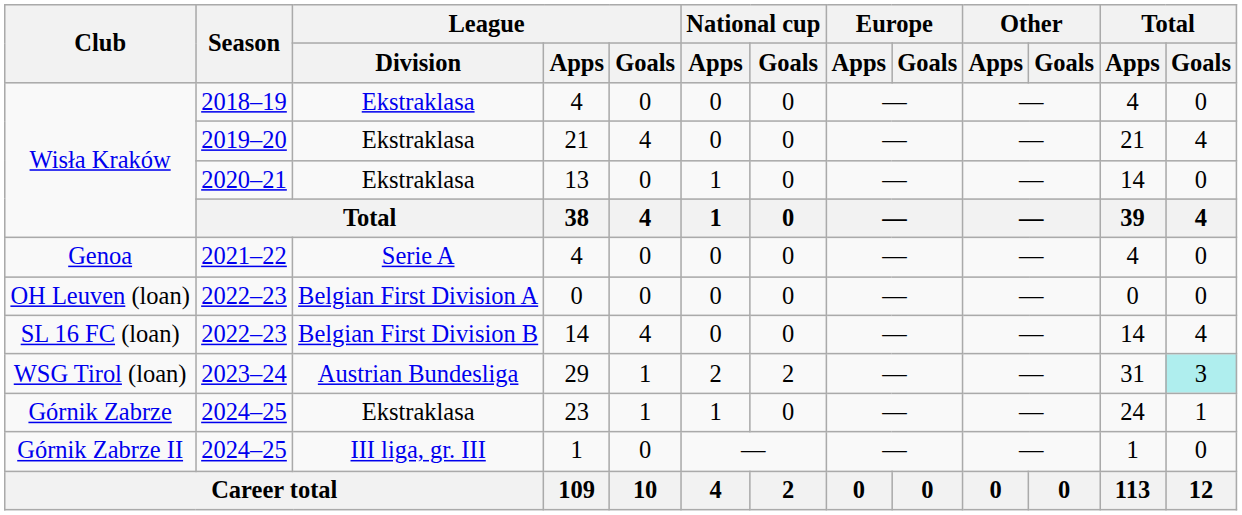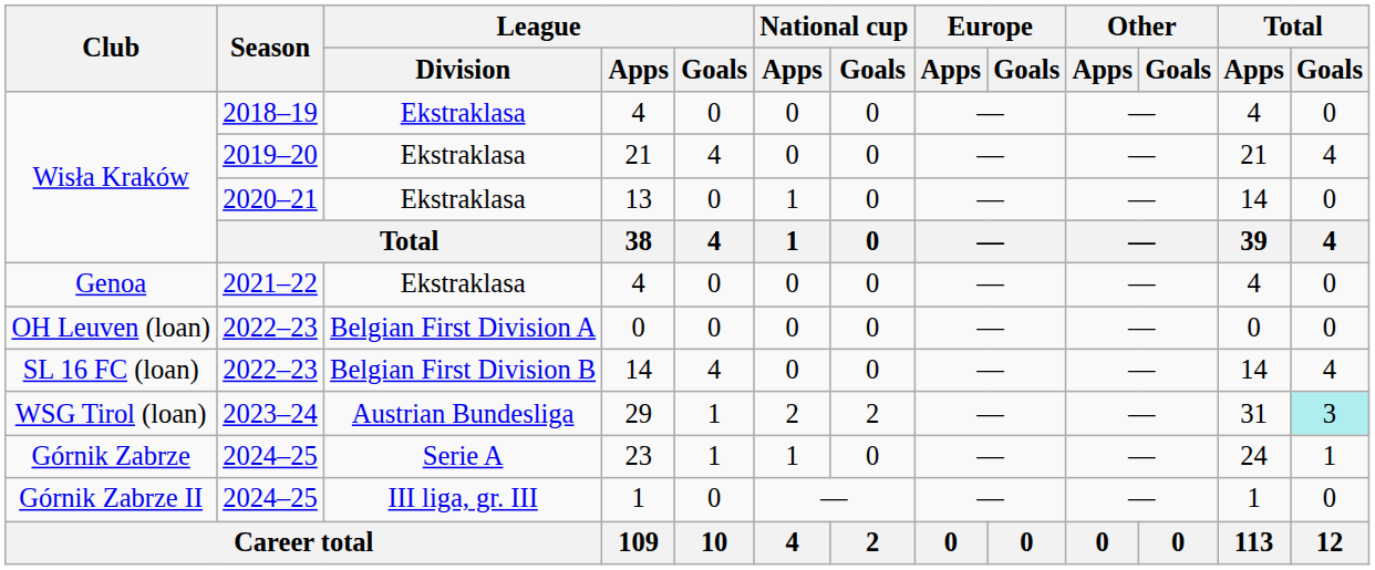 <table class="wikitable" style="text-align:center">
 <tr>
 <th rowspan="2">Club</th>
 <th rowspan="2">Season</th>
 <th colspan="3">League</th>
 <th colspan="2">National cup</th>
 <th colspan="2">Europe</th>
 <th colspan="2">Other</th>
 <th colspan="2">Total</th>
 </tr>
 <tr>
 <th>Division</th>
 <th>Apps</th>
 <th>Goals</th>
 <th>Apps</th>
 <th>Goals</th>
 <th>Apps</th>
 <th>Goals</th>
 <th>Apps</th>
 <th>Goals</th>
 <th>Apps</th>
 <th>Goals</th>
 </tr>
 <tr>
 <td rowspan="4"><a href='#'>Wisła Kraków</a></td>
 <td><a href='#'>2018–19</a></td>
 <td><a href='#'>Ekstraklasa</a></td>
 <td>4</td>
 <td>0</td>
 <td>0</td>
 <td>0</td>
 <td colspan="2">—</td>
 <td colspan="2">—</td>
 <td>4</td>
 <td>0</td>
 </tr>
 <tr>
 <td><a href='#'>2019–20</a></td>
 <td>Ekstraklasa</td>
 <td>21</td>
 <td>4</td>
 <td>0</td>
 <td>0</td>
 <td colspan="2">—</td>
 <td colspan="2">—</td>
 <td>21</td>
 <td>4</td>
 </tr>
 <tr>
 <td><a href='#'>2020–21</a></td>
 <td>Ekstraklasa</td>
 <td>13</td>
 <td>0</td>
 <td>1</td>
 <td>0</td>
 <td colspan="2">—</td>
 <td colspan="2">—</td>
 <td>14</td>
 <td>0</td>
 </tr>
 <tr>
 <th colspan="2">Total</th>
 <th>38</th>
 <th>4</th>
 <th>1</th>
 <th>0</th>
 <th colspan="2">—</th>
 <th colspan="2">—</th>
 <th>39</th>
 <th>4</th>
 </tr>
 <tr>
 <td><a href='#'>Genoa</a></td>
 <td><a href='#'>2021–22</a></td>
-<td><a href='#'>Serie A</a></td>
+<td>Ekstraklasa</td>
 <td>4</td>
 <td>0</td>
 <td>0</td>
 <td>0</td>
 <td colspan="2">—</td>
 <td colspan="2">—</td>
 <td>4</td>
 <td>0</td>
 </tr>
 <tr>
 <td><a href='#'>OH Leuven</a> (loan)</td>
 <td><a href='#'>2022–23</a></td>
 <td><a href='#'>Belgian First Division A</a></td>
 <td>0</td>
 <td>0</td>
 <td>0</td>
 <td>0</td>
 <td colspan="2">—</td>
 <td colspan="2">—</td>
 <td>0</td>
 <td>0</td>
 </tr>
 <tr>
 <td><a href='#'>SL 16 FC</a> (loan)</td>
 <td><a href='#'>2022–23</a></td>
 <td><a href='#'>Belgian First Division B</a></td>
 <td>14</td>
 <td>4</td>
 <td>0</td>
 <td>0</td>
 <td colspan="2">—</td>
 <td colspan="2">—</td>
 <td>14</td>
 <td>4</td>
 </tr>
 <tr>
 <td><a href='#'>WSG Tirol</a> (loan)</td>
 <td><a href='#'>2023–24</a></td>
 <td><a href='#'>Austrian Bundesliga</a></td>
 <td>29</td>
 <td>1</td>
 <td>2</td>
 <td>2</td>
 <td colspan="2">—</td>
 <td colspan="2">—</td>
 <td>31</td>
 <td style="background: paleturquoise;">3</td>
 </tr>
 <tr>
 <td><a href='#'>Górnik Zabrze</a></td>
 <td><a href='#'>2024–25</a></td>
-<td>Ekstraklasa</td>
+<td><a href='#'>Serie A</a></td>
 <td>23</td>
 <td>1</td>
 <td>1</td>
 <td>0</td>
 <td colspan="2">—</td>
 <td colspan="2">—</td>
 <td>24</td>
 <td>1</td>
 </tr>
 <tr>
 <td><a href='#'>Górnik Zabrze II</a></td>
 <td><a href='#'>2024–25</a></td>
 <td><a href='#'>III liga, gr. III</a></td>
 <td>1</td>
 <td>0</td>
 <td colspan="2">—</td>
 <td colspan="2">—</td>
 <td colspan="2">—</td>
 <td>1</td>
 <td>0</td>
 </tr>
 <tr>
 <th colspan="3"><strong>Career total</strong></th>
 <th>109</th>
 <th>10</th>
 <th>4</th>
 <th>2</th>
 <th>0</th>
 <th>0</th>
 <th>0</th>
 <th>0</th>
 <th>113</th>
 <th>12</th>
 </tr>
 </table>
